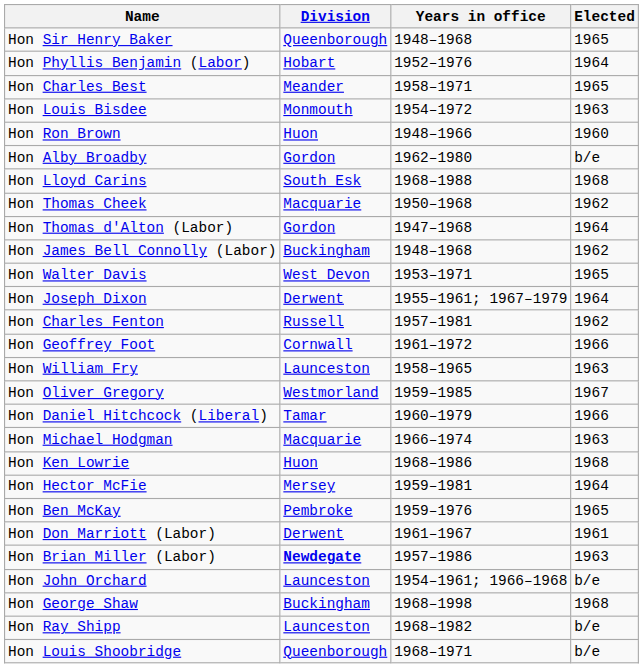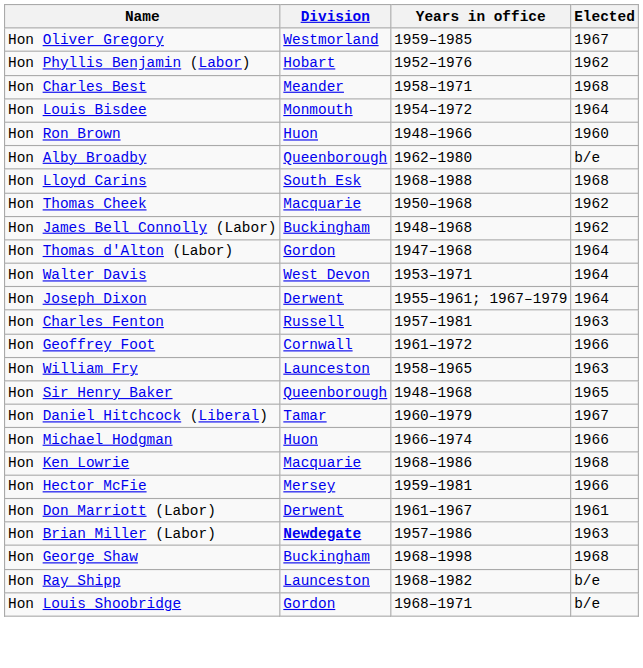 <table class="wikitable sortable">
 <tr>
 <th><strong>Name</strong></th>
 <th><strong><a href='#'>Division</a></strong></th>
 <th><strong>Years in office</strong></th>
 <th><strong>Elected</strong></th>
 </tr>
 <tr>
-<td>Hon <a href='#'>Sir Henry Baker</a></td>
-<td><a href='#'>Queenborough</a></td>
-<td>1948–1968</td>
-<td>1965</td>
+<td>Hon <a href='#'>Oliver Gregory</a></td>
+<td><a href='#'>Westmorland</a></td>
+<td>1959–1985</td>
+<td>1967</td>
 </tr>
 <tr>
 <td>Hon <a href='#'>Phyllis Benjamin</a> (<a href='#'>Labor</a>)</td>
 <td><a href='#'>Hobart</a></td>
 <td>1952–1976</td>
-<td>1964</td>
+<td>1962</td>
 </tr>
 <tr>
 <td>Hon <a href='#'>Charles Best</a></td>
 <td><a href='#'>Meander</a></td>
 <td>1958–1971</td>
-<td>1965</td>
+<td>1968</td>
 </tr>
 <tr>
 <td>Hon <a href='#'>Louis Bisdee</a></td>
 <td><a href='#'>Monmouth</a></td>
 <td>1954–1972</td>
-<td>1963</td>
+<td>1964</td>
 </tr>
 <tr>
 <td>Hon <a href='#'>Ron Brown</a></td>
 <td><a href='#'>Huon</a></td>
 <td>1948–1966</td>
 <td>1960</td>
 </tr>
 <tr>
 <td>Hon <a href='#'>Alby Broadby</a></td>
-<td><a href='#'>Gordon</a></td>
+<td><a href='#'>Queenborough</a></td>
 <td>1962–1980</td>
 <td>b/e</td>
 </tr>
 <tr>
 <td>Hon <a href='#'>Lloyd Carins</a></td>
 <td><a href='#'>South Esk</a></td>
 <td>1968–1988</td>
 <td>1968</td>
 </tr>
 <tr>
 <td>Hon <a href='#'>Thomas Cheek</a></td>
 <td><a href='#'>Macquarie</a></td>
 <td>1950–1968</td>
 <td>1962</td>
 </tr>
 <tr>
+<td>Hon <a href='#'>James Bell Connolly</a> (Labor)</td>
+<td><a href='#'>Buckingham</a></td>
+<td>1948–1968</td>
+<td>1962</td>
+</tr>
+<tr>
 <td>Hon <a href='#'>Thomas d'Alton</a> (Labor)</td>
 <td><a href='#'>Gordon</a></td>
 <td>1947–1968</td>
 <td>1964</td>
 </tr>
 <tr>
-<td>Hon <a href='#'>James Bell Connolly</a> (Labor)</td>
-<td><a href='#'>Buckingham</a></td>
-<td>1948–1968</td>
-<td>1962</td>
-</tr>
-<tr>
 <td>Hon <a href='#'>Walter Davis</a></td>
 <td><a href='#'>West Devon</a></td>
 <td>1953–1971</td>
-<td>1965</td>
+<td>1964</td>
 </tr>
 <tr>
 <td>Hon <a href='#'>Joseph Dixon</a></td>
 <td><a href='#'>Derwent</a></td>
 <td>1955–1961; 1967–1979</td>
 <td>1964</td>
 </tr>
 <tr>
 <td>Hon <a href='#'>Charles Fenton</a></td>
 <td><a href='#'>Russell</a></td>
 <td>1957–1981</td>
-<td>1962</td>
+<td>1963</td>
 </tr>
 <tr>
 <td>Hon <a href='#'>Geoffrey Foot</a></td>
 <td><a href='#'>Cornwall</a></td>
 <td>1961–1972</td>
 <td>1966</td>
 </tr>
 <tr>
 <td>Hon <a href='#'>William Fry</a></td>
 <td><a href='#'>Launceston</a></td>
 <td>1958–1965</td>
 <td>1963</td>
 </tr>
 <tr>
-<td>Hon <a href='#'>Oliver Gregory</a></td>
-<td><a href='#'>Westmorland</a></td>
-<td>1959–1985</td>
-<td>1967</td>
+<td>Hon <a href='#'>Sir Henry Baker</a></td>
+<td><a href='#'>Queenborough</a></td>
+<td>1948–1968</td>
+<td>1965</td>
 </tr>
 <tr>
 <td>Hon <a href='#'>Daniel Hitchcock</a> (<a href='#'>Liberal</a>)</td>
 <td><a href='#'>Tamar</a></td>
 <td>1960–1979</td>
+<td>1967</td>
+</tr>
+<tr>
+<td>Hon <a href='#'>Michael Hodgman</a></td>
+<td><a href='#'>Huon</a></td>
+<td>1966–1974</td>
 <td>1966</td>
 </tr>
 <tr>
-<td>Hon <a href='#'>Michael Hodgman</a></td>
+<td>Hon <a href='#'>Ken Lowrie</a></td>
 <td><a href='#'>Macquarie</a></td>
-<td>1966–1974</td>
-<td>1963</td>
-</tr>
-<tr>
-<td>Hon <a href='#'>Ken Lowrie</a></td>
-<td><a href='#'>Huon</a></td>
 <td>1968–1986</td>
 <td>1968</td>
 </tr>
 <tr>
 <td>Hon <a href='#'>Hector McFie</a></td>
 <td><a href='#'>Mersey</a></td>
 <td>1959–1981</td>
-<td>1964</td>
-</tr>
-<tr>
-<td>Hon <a href='#'>Ben McKay</a></td>
-<td><a href='#'>Pembroke</a></td>
-<td>1959–1976</td>
-<td>1965</td>
+<td>1966</td>
 </tr>
 <tr>
 <td>Hon <a href='#'>Don Marriott</a> (Labor)</td>
 <td><a href='#'>Derwent</a></td>
 <td>1961–1967</td>
 <td>1961</td>
 </tr>
 <tr>
 <td>Hon <a href='#'>Brian Miller</a> (Labor)</td>
 <td><strong><a href='#'>Newdegate</a></strong></td>
 <td>1957–1986</td>
 <td>1963</td>
-</tr>
-<tr>
-<td>Hon <a href='#'>John Orchard</a></td>
-<td><a href='#'>Launceston</a></td>
-<td>1954–1961; 1966–1968</td>
-<td>b/e</td>
 </tr>
 <tr>
 <td>Hon <a href='#'>George Shaw</a></td>
 <td><a href='#'>Buckingham</a></td>
 <td>1968–1998</td>
 <td>1968</td>
 </tr>
 <tr>
 <td>Hon <a href='#'>Ray Shipp</a></td>
 <td><a href='#'>Launceston</a></td>
 <td>1968–1982</td>
 <td>b/e</td>
 </tr>
 <tr>
 <td>Hon <a href='#'>Louis Shoobridge</a></td>
-<td><a href='#'>Queenborough</a></td>
+<td><a href='#'>Gordon</a></td>
 <td>1968–1971</td>
 <td>b/e</td>
 </tr>
 </table>
